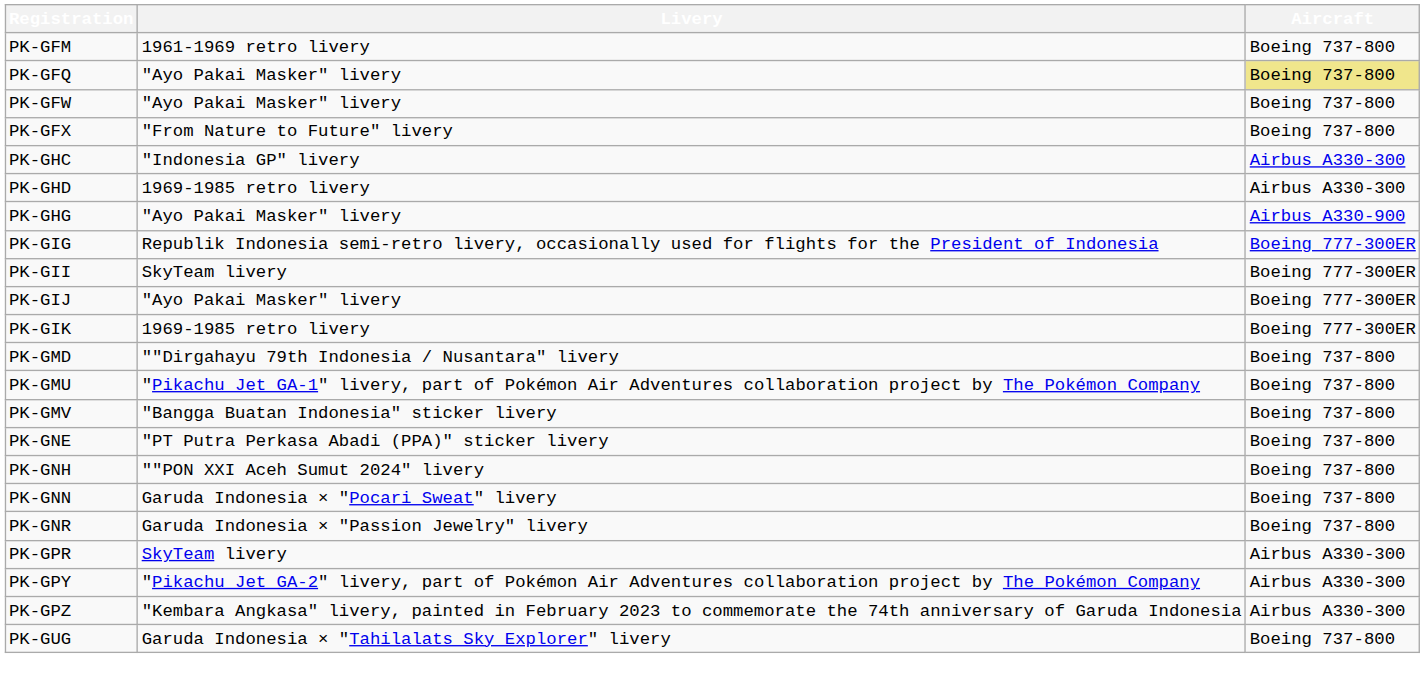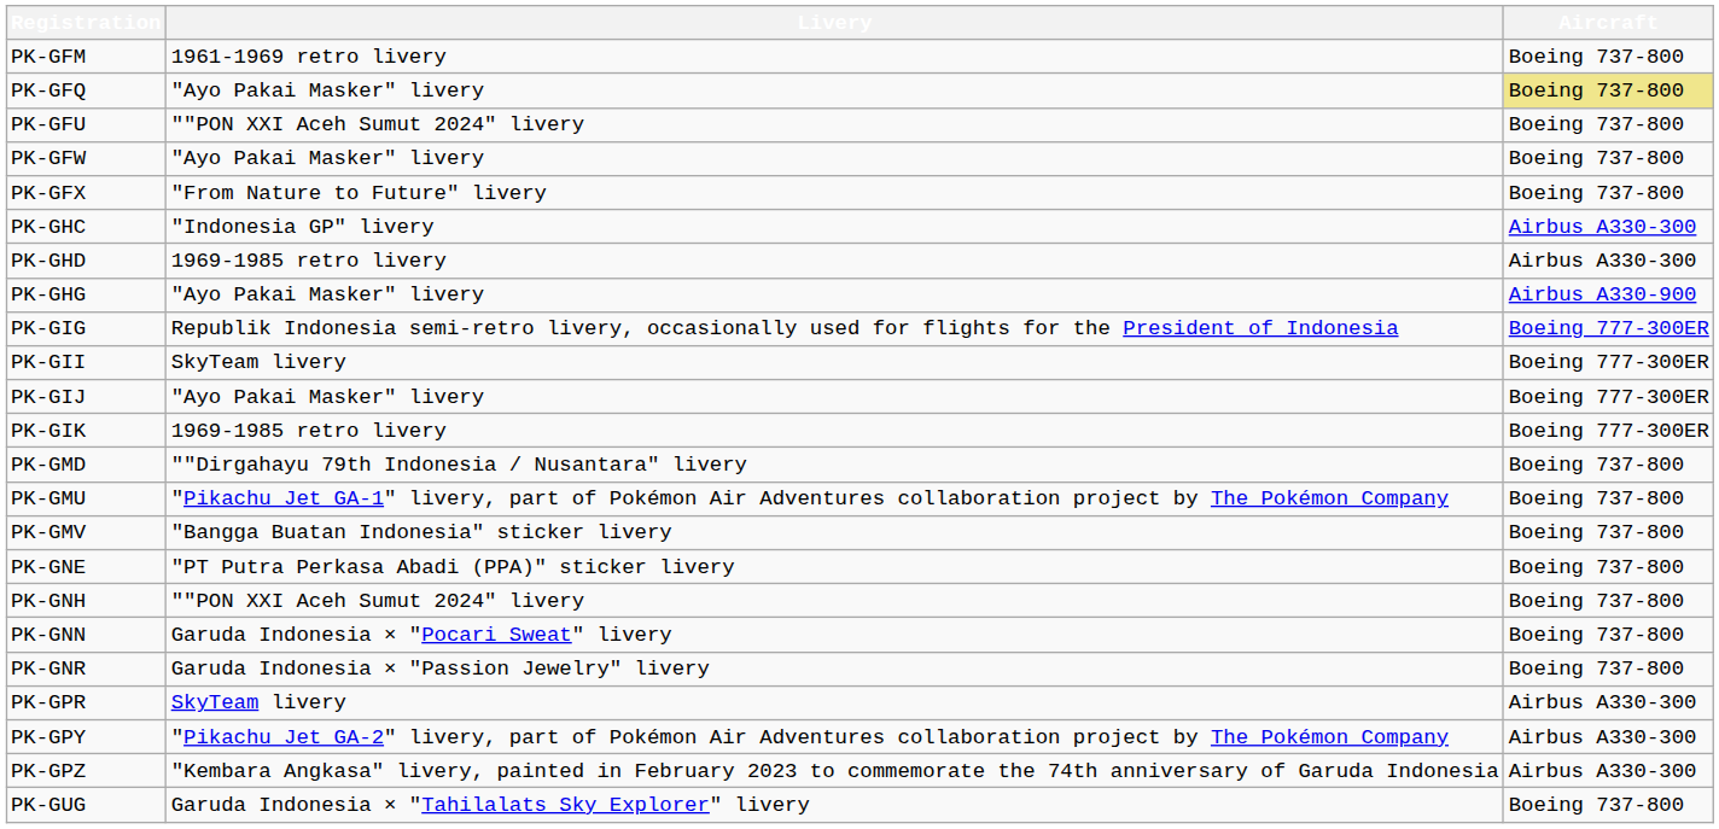 <table class="wikitable" style="margin:0.5em auto">
 <tr>
 <th style="color:white;"><span> Registration</span></th>
 <th style="color:white;"><span> Livery</span></th>
 <th style="color:white;"><span> Aircraft</span></th>
 </tr>
 <tr>
 <td>PK-GFM</td>
 <td>1961-1969 retro livery</td>
 <td>Boeing 737-800</td>
 </tr>
 <tr>
 <td>PK-GFQ</td>
 <td>"Ayo Pakai Masker" livery</td>
 <td style="background: khaki;">Boeing 737-800</td>
+</tr>
+<tr>
+<td>PK-GFU</td>
+<td>""PON XXI Aceh Sumut 2024" livery</td>
+<td>Boeing 737-800</td>
 </tr>
 <tr>
 <td>PK-GFW</td>
 <td>"Ayo Pakai Masker" livery</td>
 <td>Boeing 737-800</td>
 </tr>
 <tr>
 <td>PK-GFX</td>
 <td>"From Nature to Future" livery</td>
 <td>Boeing 737-800</td>
 </tr>
 <tr>
 <td>PK-GHC</td>
 <td>"Indonesia GP" livery</td>
 <td><a href='#'>Airbus A330-300</a></td>
 </tr>
 <tr>
 <td>PK-GHD</td>
 <td>1969-1985 retro livery</td>
 <td>Airbus A330-300</td>
 </tr>
 <tr>
 <td>PK-GHG</td>
 <td>"Ayo Pakai Masker" livery</td>
 <td><a href='#'>Airbus A330-900</a></td>
 </tr>
 <tr>
 <td>PK-GIG</td>
 <td>Republik Indonesia semi-retro livery, occasionally used for flights for the <a href='#'>President of Indonesia</a></td>
 <td><a href='#'>Boeing 777-300ER</a></td>
 </tr>
 <tr>
 <td>PK-GII</td>
 <td>SkyTeam livery</td>
 <td>Boeing 777-300ER</td>
 </tr>
 <tr>
 <td>PK-GIJ</td>
 <td>"Ayo Pakai Masker" livery</td>
 <td>Boeing 777-300ER</td>
 </tr>
 <tr>
 <td>PK-GIK</td>
 <td>1969-1985 retro livery</td>
 <td>Boeing 777-300ER</td>
 </tr>
 <tr>
 <td>PK-GMD</td>
 <td>""Dirgahayu 79th Indonesia / Nusantara" livery</td>
 <td>Boeing 737-800</td>
 </tr>
 <tr>
 <td>PK-GMU</td>
 <td>"<a href='#'>Pikachu Jet GA-1</a>" livery, part of Pokémon Air Adventures collaboration project by <a href='#'>The Pokémon Company</a></td>
 <td>Boeing 737-800</td>
 </tr>
 <tr>
 <td>PK-GMV</td>
 <td>"Bangga Buatan Indonesia" sticker livery</td>
 <td>Boeing 737-800</td>
 </tr>
 <tr>
 <td>PK-GNE</td>
 <td>"PT Putra Perkasa Abadi (PPA)" sticker livery</td>
 <td>Boeing 737-800</td>
 </tr>
 <tr>
 <td>PK-GNH</td>
 <td>""PON XXI Aceh Sumut 2024" livery</td>
 <td>Boeing 737-800</td>
 </tr>
 <tr>
 <td>PK-GNN</td>
 <td>Garuda Indonesia × "<a href='#'>Pocari Sweat</a>" livery</td>
 <td>Boeing 737-800</td>
 </tr>
 <tr>
 <td>PK-GNR</td>
 <td>Garuda Indonesia × "Passion Jewelry" livery</td>
 <td>Boeing 737-800</td>
 </tr>
 <tr>
 <td>PK-GPR</td>
 <td><a href='#'>SkyTeam</a> livery</td>
 <td>Airbus A330-300</td>
 </tr>
 <tr>
 <td>PK-GPY</td>
 <td>"<a href='#'>Pikachu Jet GA-2</a>" livery, part of Pokémon Air Adventures collaboration project by <a href='#'>The Pokémon Company</a></td>
 <td>Airbus A330-300</td>
 </tr>
 <tr>
 <td>PK-GPZ</td>
 <td>"Kembara Angkasa" livery, painted in February 2023 to commemorate the 74th anniversary of Garuda Indonesia</td>
 <td>Airbus A330-300</td>
 </tr>
 <tr>
 <td>PK-GUG</td>
 <td>Garuda Indonesia × "<a href='#'>Tahilalats Sky Explorer</a>" livery</td>
 <td>Boeing 737-800</td>
 </tr>
 </table>
